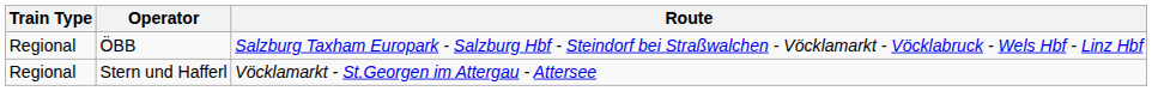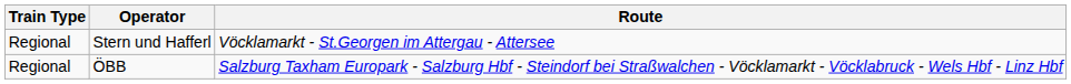 <table class="wikitable vatop">
 <tr>
 <th>Train Type</th>
 <th>Operator</th>
 <th>Route</th>
 </tr>
 <tr>
 <td>Regional</td>
+<td>Stern und Hafferl</td>
+<td><em>Vöcklamarkt - <a href='#'>St.Georgen im Attergau</a> - <a href='#'>Attersee</a></em></td>
+</tr>
+<tr>
+<td>Regional</td>
 <td>ÖBB</td>
 <td><em><a href='#'>Salzburg Taxham Europark</a> - <a href='#'>Salzburg Hbf</a> - <a href='#'>Steindorf bei Straßwalchen</a> - Vöcklamarkt - <a href='#'>Vöcklabruck</a> - <a href='#'>Wels Hbf</a> - <a href='#'>Linz Hbf</a></em></td>
 </tr>
-<tr>
-<td>Regional</td>
-<td>Stern und Hafferl</td>
-<td><em>Vöcklamarkt - <a href='#'>St.Georgen im Attergau</a> - <a href='#'>Attersee</a></em></td>
-</tr>
 </table>
